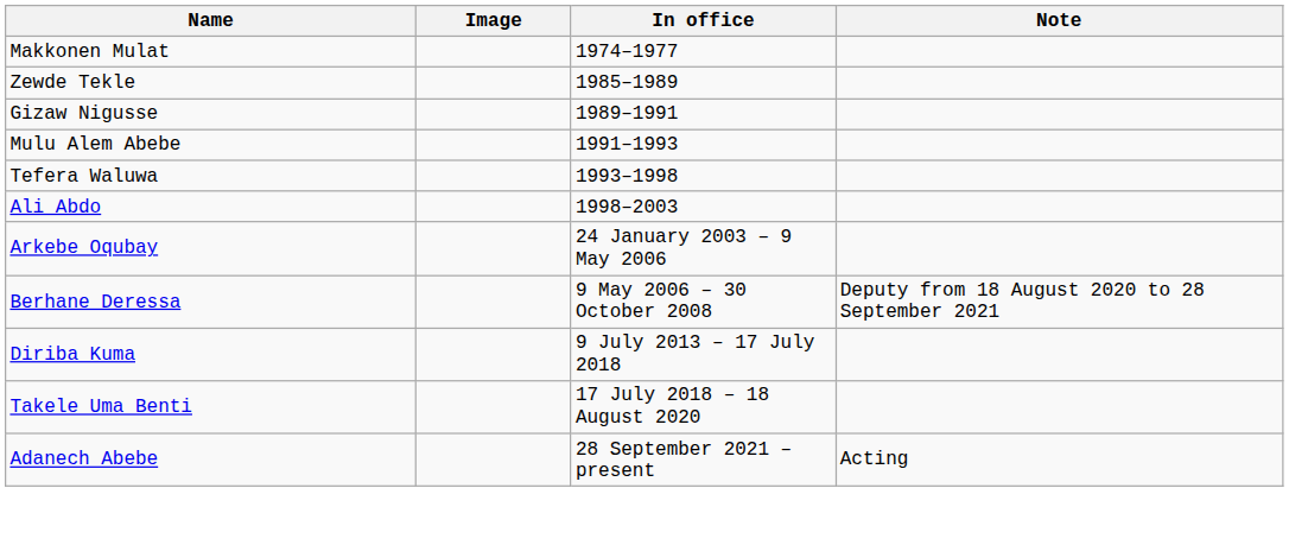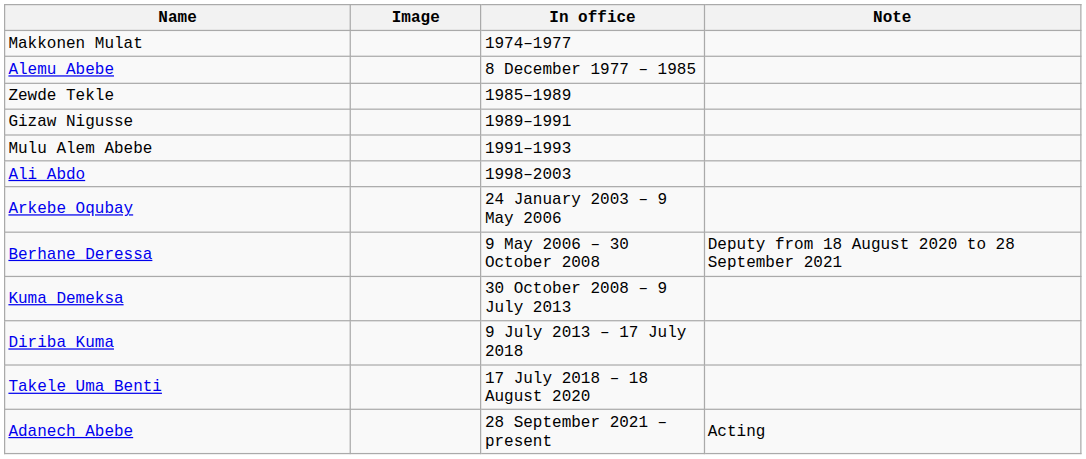 <table id class="sort wikitable" style="text-align:left;">
 <tr>
 <th width="275">Name</th>
 <th width="100">Image</th>
 <th width="175">In office</th>
 <th width="300">Note</th>
 </tr>
 <tr>
 <td>Makkonen Mulat</td>
 <td></td>
 <td>1974–1977</td>
+<td></td>
+</tr>
+<tr>
+<td><a href='#'>Alemu Abebe</a></td>
+<td></td>
+<td>8 December 1977 – 1985</td>
 <td></td>
 </tr>
 <tr>
 <td>Zewde Tekle</td>
 <td></td>
 <td>1985–1989</td>
 <td></td>
 </tr>
 <tr>
 <td>Gizaw Nigusse</td>
 <td></td>
 <td>1989–1991</td>
 <td></td>
 </tr>
 <tr>
 <td>Mulu Alem Abebe</td>
 <td></td>
 <td>1991–1993</td>
 <td></td>
 </tr>
 <tr>
-<td>Tefera Waluwa</td>
-<td></td>
-<td>1993–1998</td>
-<td></td>
-</tr>
-<tr>
 <td><a href='#'>Ali Abdo</a></td>
 <td></td>
 <td>1998–2003</td>
 <td></td>
 </tr>
 <tr>
 <td><a href='#'>Arkebe Oqubay</a></td>
 <td></td>
 <td>24 January 2003 – 9 May 2006</td>
 <td></td>
 </tr>
 <tr>
 <td><a href='#'>Berhane Deressa</a></td>
 <td></td>
 <td>9 May 2006 – 30 October 2008</td>
 <td>Deputy from 18 August 2020 to 28 September 2021</td>
+</tr>
+<tr>
+<td><a href='#'>Kuma Demeksa</a></td>
+<td></td>
+<td>30 October 2008 – 9 July 2013</td>
+<td></td>
 </tr>
 <tr>
 <td><a href='#'>Diriba Kuma</a></td>
 <td></td>
 <td>9 July 2013 – 17 July 2018</td>
 <td></td>
 </tr>
 <tr>
 <td><a href='#'>Takele Uma Benti</a></td>
 <td></td>
 <td>17 July 2018 – 18 August 2020</td>
 <td></td>
 </tr>
 <tr>
 <td><a href='#'>Adanech Abebe</a></td>
 <td></td>
 <td>28 September 2021 – present</td>
 <td>Acting</td>
 </tr>
 </table>
